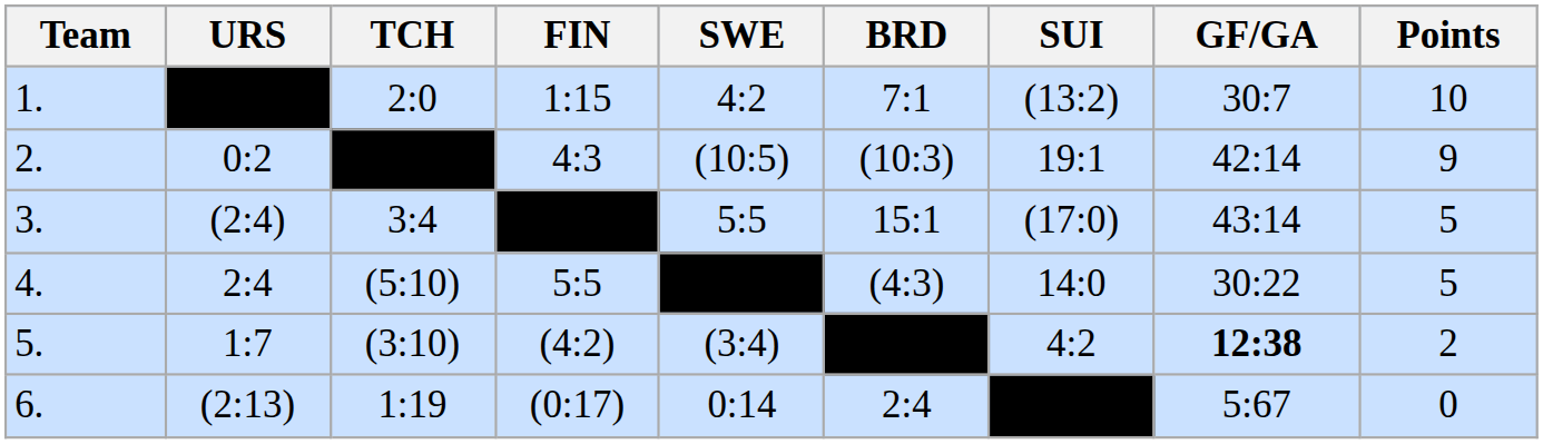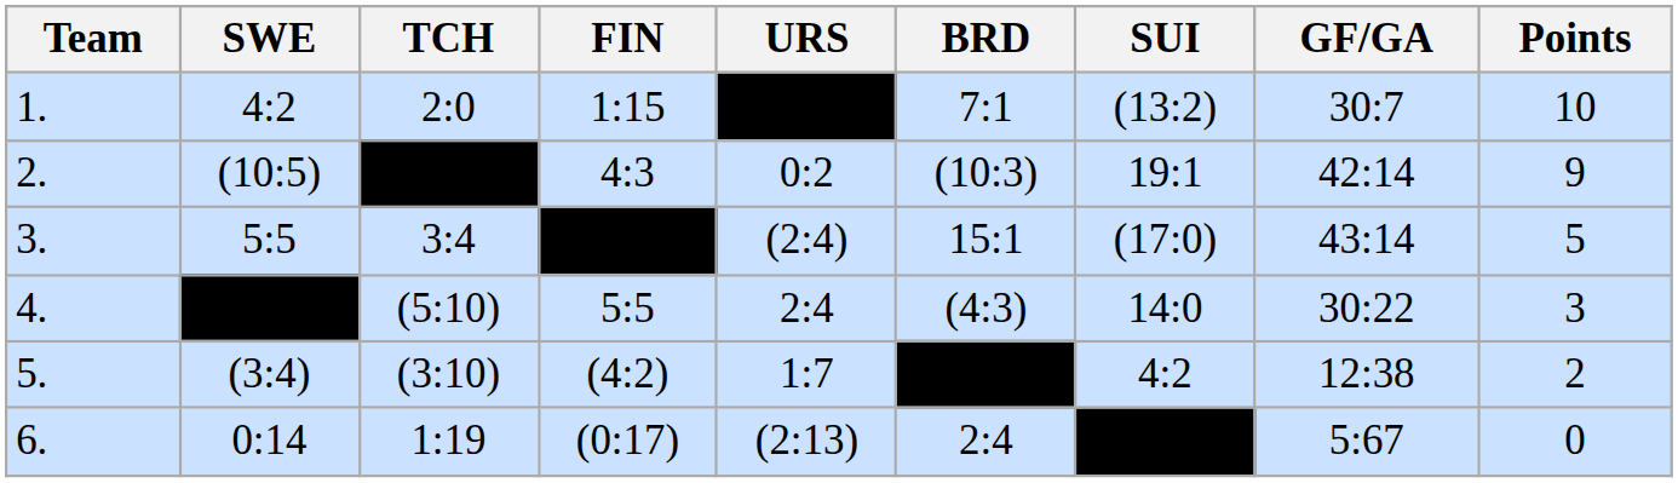 <table class="wikitable" bgcolor="#EFEFFF" width="50%">
 <tr bgcolor="#BCD2EE">
 <th>Team</th>
-<th>URS</th>
+<th>SWE</th>
 <th>TCH</th>
 <th>FIN</th>
-<th>SWE</th>
+<th>URS</th>
 <th>BRD</th>
 <th>SUI</th>
 <th>GF/GA</th>
 <th>Points</th>
 </tr>
 <tr bgcolor="#CAE1FF" align="center">
 <td align="left">1. </td>
-<td style="background:#000000;"></td>
+<td>4:2</td>
 <td>2:0</td>
 <td>1:15</td>
-<td>4:2</td>
+<td style="background:#000000;"></td>
 <td>7:1</td>
 <td>(13:2)</td>
 <td>30:7</td>
 <td>10</td>
 </tr>
 <tr bgcolor="#CAE1FF" align="center">
 <td align="left">2. </td>
-<td>0:2</td>
+<td>(10:5)</td>
 <td style="background:#000000;"></td>
 <td>4:3</td>
-<td>(10:5)</td>
+<td>0:2</td>
 <td>(10:3)</td>
 <td>19:1</td>
 <td>42:14</td>
 <td>9</td>
 </tr>
 <tr bgcolor="#CAE1FF" align="center">
 <td align="left">3. </td>
-<td>(2:4)</td>
+<td>5:5</td>
 <td>3:4</td>
 <td style="background:#000000;"></td>
-<td>5:5</td>
+<td>(2:4)</td>
 <td>15:1</td>
 <td>(17:0)</td>
 <td>43:14</td>
 <td>5</td>
 </tr>
 <tr bgcolor="#CAE1FF" align="center">
 <td align="left">4. </td>
-<td>2:4</td>
+<td style="background:#000000;"></td>
 <td>(5:10)</td>
 <td>5:5</td>
-<td style="background:#000000;"></td>
+<td>2:4</td>
 <td>(4:3)</td>
 <td>14:0</td>
 <td>30:22</td>
-<td>5</td>
+<td>3</td>
 </tr>
 <tr bgcolor="#CAE1FF" align="center">
 <td align="left">5. </td>
-<td>1:7</td>
+<td>(3:4)</td>
 <td>(3:10)</td>
 <td>(4:2)</td>
-<td>(3:4)</td>
+<td>1:7</td>
 <td style="background:#000000;"></td>
 <td>4:2</td>
-<td><strong>12:38</strong></td>
+<td>12:38</td>
 <td>2</td>
 </tr>
 <tr bgcolor="#CAE1FF" align="center">
 <td align="left">6. </td>
-<td>(2:13)</td>
+<td>0:14</td>
 <td>1:19</td>
 <td>(0:17)</td>
-<td>0:14</td>
+<td>(2:13)</td>
 <td>2:4</td>
 <td style="background:#000000;"></td>
 <td>5:67</td>
 <td>0</td>
 </tr>
 </table>
